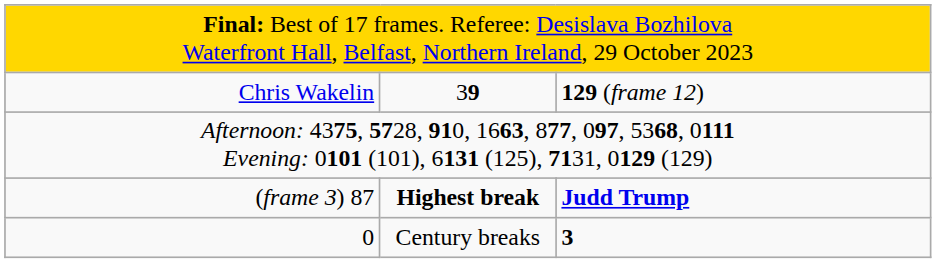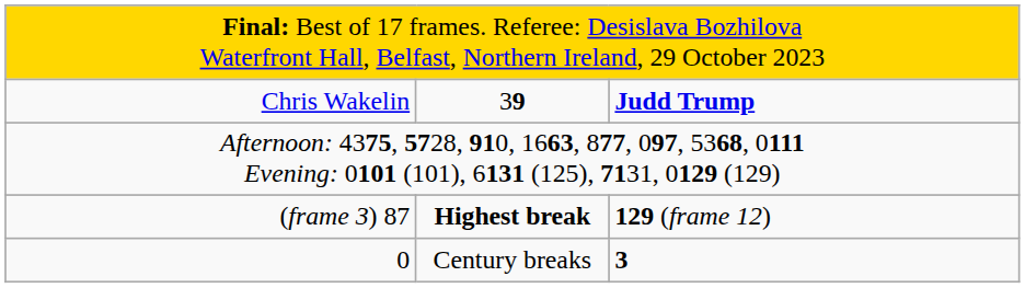 <table class="wikitable" style="font-size: 90%; margin: 1em auto 1em auto;">
 <tr>
 <td colspan = "3" align="center" bgcolor="#ffd700"><strong>Final:</strong> Best of 17 frames. Referee: <a href='#'>Desislava Bozhilova</a><br><a href='#'>Waterfront Hall</a>, <a href='#'>Belfast</a>, <a href='#'>Northern Ireland</a>, 29 October 2023</td>
 </tr>
 <tr>
 <td width="220" align="right"><a href='#'>Chris Wakelin</a> <br></td>
 <td width="100" align="center">3<strong>9</strong></td>
-<td><strong>129</strong> (<em>frame 12</em>)</td>
+<td width="220"><strong><a href='#'>Judd Trump</a></strong> <br></td>
 </tr>
 <tr>
 <td colspan="3" align="center" style="font-size: 100%"><em>Afternoon:</em> 43<strong>75</strong>, <strong>57</strong>28, <strong>91</strong>0, 16<strong>63</strong>, 8<strong>77</strong>, 0<strong>97</strong>, 53<strong>68</strong>, 0<strong>111</strong><br><em>Evening:</em> 0<strong>101</strong> (101), 6<strong>131</strong> (125), <strong>71</strong>31, 0<strong>129</strong> (129)</td>
 </tr>
 <tr>
 <td align="right">(<em>frame 3</em>) 87</td>
 <td align="center"><strong>Highest break</strong></td>
-<td width="220"><strong><a href='#'>Judd Trump</a></strong> <br></td>
+<td><strong>129</strong> (<em>frame 12</em>)</td>
 </tr>
 <tr>
 <td align="right">0</td>
 <td align="center">Century breaks</td>
 <td><strong>3</strong></td>
 </tr>
 </table>
